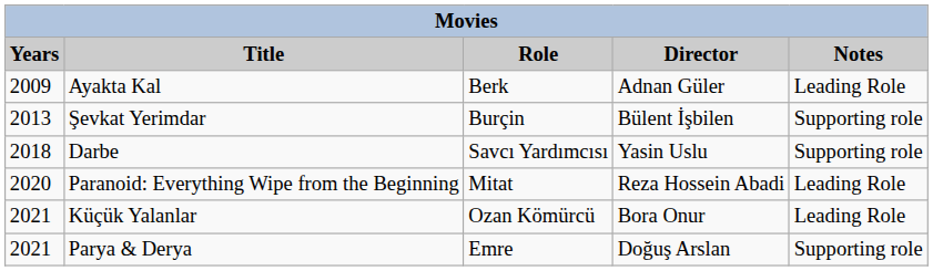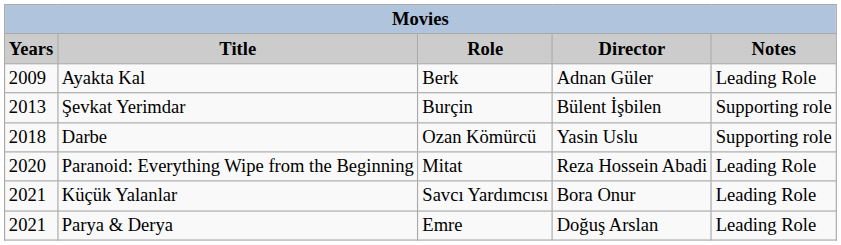 <table class="wikitable">
 <tr>
 <th colspan="5" style="background:#B0C4DE;">Movies</th>
 </tr>
 <tr>
 <th rowspan="1" style="background:#CCCCCC;">Years</th>
 <th rowspan="1" style="background:#CCCCCC;">Title</th>
 <th rowspan="1" style="background:#CCCCCC;">Role</th>
 <th rowspan="1" style="background:#CCCCCC;">Director</th>
 <th rowspan="1" style="background:#CCCCCC;">Notes</th>
 </tr>
 <tr>
 <td>2009</td>
 <td>Ayakta Kal</td>
 <td>Berk</td>
 <td>Adnan Güler</td>
 <td>Leading Role</td>
 </tr>
 <tr>
 <td>2013</td>
 <td>Şevkat Yerimdar</td>
 <td>Burçin</td>
 <td>Bülent İşbilen</td>
 <td>Supporting role</td>
 </tr>
 <tr>
 <td>2018</td>
 <td>Darbe</td>
-<td>Savcı Yardımcısı</td>
+<td>Ozan Kömürcü</td>
 <td>Yasin Uslu</td>
 <td>Supporting role</td>
 </tr>
 <tr>
 <td>2020</td>
 <td>Paranoid: Everything Wipe from the Beginning</td>
 <td>Mitat</td>
 <td>Reza Hossein Abadi</td>
 <td>Leading Role</td>
 </tr>
 <tr>
 <td>2021</td>
 <td>Küçük Yalanlar</td>
-<td>Ozan Kömürcü</td>
+<td>Savcı Yardımcısı</td>
 <td>Bora Onur</td>
 <td>Leading Role</td>
 </tr>
 <tr>
 <td>2021</td>
 <td>Parya & Derya</td>
 <td>Emre</td>
 <td>Doğuş Arslan</td>
-<td>Supporting role</td>
+<td>Leading Role</td>
 </tr>
 </table>
